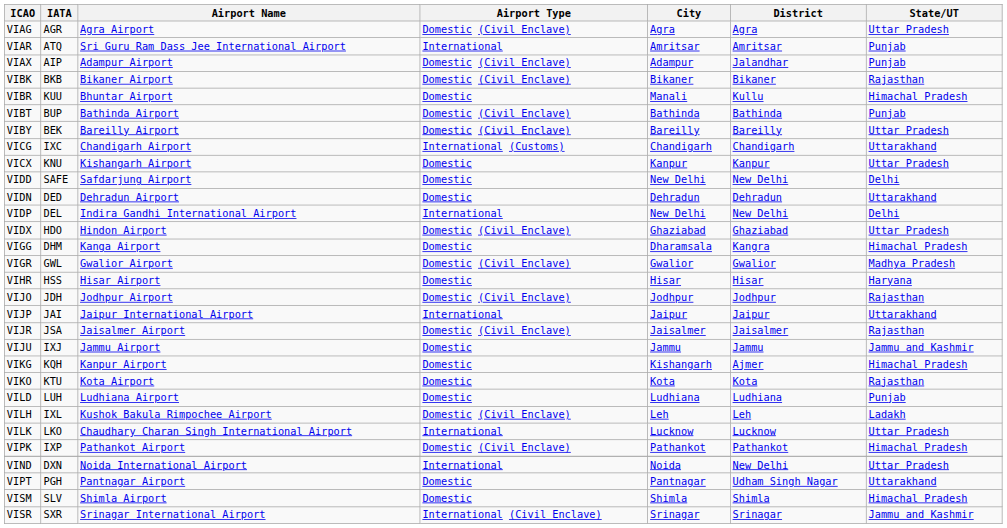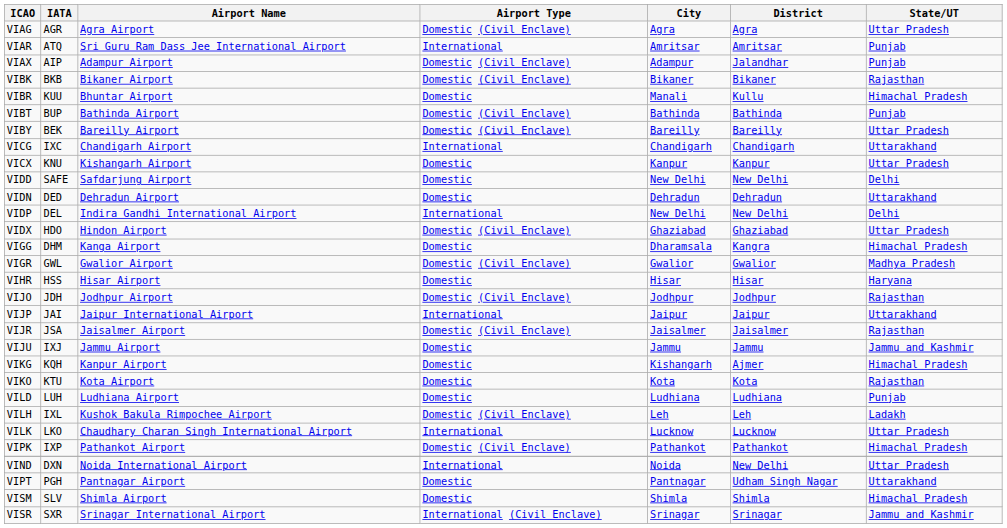 <table class="wikitable sortable" style="width:100%;">
 <tr>
 <th>ICAO</th>
 <th>IATA</th>
 <th>Airport Name</th>
 <th>Airport Type</th>
 <th>City</th>
 <th>District</th>
 <th>State/UT</th>
 </tr>
 <tr>
 <td>VIAG</td>
 <td>AGR</td>
 <td><a href='#'>Agra Airport</a></td>
 <td><a href='#'>Domestic</a> <a href='#'>(Civil Enclave)</a></td>
 <td><a href='#'>Agra</a></td>
 <td><a href='#'>Agra</a></td>
 <td><a href='#'>Uttar Pradesh</a></td>
 </tr>
 <tr>
 <td>VIAR</td>
 <td>ATQ</td>
 <td><a href='#'>Sri Guru Ram Dass Jee International Airport</a></td>
 <td><a href='#'>International</a></td>
 <td><a href='#'>Amritsar</a></td>
 <td><a href='#'>Amritsar</a></td>
 <td><a href='#'>Punjab</a></td>
 </tr>
 <tr>
 <td>VIAX</td>
 <td>AIP</td>
 <td><a href='#'>Adampur Airport</a></td>
 <td><a href='#'>Domestic</a> <a href='#'>(Civil Enclave)</a></td>
 <td><a href='#'>Adampur</a></td>
 <td><a href='#'>Jalandhar</a></td>
 <td><a href='#'>Punjab</a></td>
 </tr>
 <tr>
 <td>VIBK</td>
 <td>BKB</td>
 <td><a href='#'>Bikaner Airport</a></td>
 <td><a href='#'>Domestic</a> <a href='#'>(Civil Enclave)</a></td>
 <td><a href='#'>Bikaner</a></td>
 <td><a href='#'>Bikaner</a></td>
 <td><a href='#'>Rajasthan</a></td>
 </tr>
 <tr>
 <td>VIBR</td>
 <td>KUU</td>
 <td><a href='#'>Bhuntar Airport</a></td>
 <td><a href='#'>Domestic</a></td>
 <td><a href='#'>Manali</a></td>
 <td><a href='#'>Kullu</a></td>
 <td><a href='#'>Himachal Pradesh</a></td>
 </tr>
 <tr>
 <td>VIBT</td>
 <td>BUP</td>
 <td><a href='#'>Bathinda Airport</a></td>
 <td><a href='#'>Domestic</a> <a href='#'>(Civil Enclave)</a></td>
 <td><a href='#'>Bathinda</a></td>
 <td><a href='#'>Bathinda</a></td>
 <td><a href='#'>Punjab</a></td>
 </tr>
 <tr>
 <td>VIBY</td>
 <td>BEK</td>
 <td><a href='#'>Bareilly Airport</a></td>
 <td><a href='#'>Domestic</a> <a href='#'>(Civil Enclave)</a></td>
 <td><a href='#'>Bareilly</a></td>
 <td><a href='#'>Bareilly</a></td>
 <td><a href='#'>Uttar Pradesh</a></td>
 </tr>
 <tr>
 <td>VICG</td>
 <td>IXC</td>
 <td><a href='#'>Chandigarh Airport</a></td>
-<td><a href='#'>International</a> <a href='#'>(Customs)</a></td>
+<td><a href='#'>International</a></td>
 <td><a href='#'>Chandigarh</a></td>
 <td><a href='#'>Chandigarh</a></td>
 <td><a href='#'>Uttarakhand</a></td>
 </tr>
 <tr>
 <td>VICX</td>
 <td>KNU</td>
 <td><a href='#'>Kishangarh Airport</a></td>
 <td><a href='#'>Domestic</a></td>
 <td><a href='#'>Kanpur</a></td>
 <td><a href='#'>Kanpur</a></td>
 <td><a href='#'>Uttar Pradesh</a></td>
 </tr>
 <tr>
 <td>VIDD</td>
 <td>SAFE</td>
 <td><a href='#'>Safdarjung Airport</a></td>
 <td><a href='#'>Domestic</a></td>
 <td><a href='#'>New Delhi</a></td>
 <td><a href='#'>New Delhi</a></td>
 <td><a href='#'>Delhi</a></td>
 </tr>
 <tr>
 <td>VIDN</td>
 <td>DED</td>
 <td><a href='#'>Dehradun Airport</a></td>
 <td><a href='#'>Domestic</a></td>
 <td><a href='#'>Dehradun</a></td>
 <td><a href='#'>Dehradun</a></td>
 <td><a href='#'>Uttarakhand</a></td>
 </tr>
 <tr>
 <td>VIDP</td>
 <td>DEL</td>
 <td><a href='#'>Indira Gandhi International Airport</a></td>
 <td><a href='#'>International</a></td>
 <td><a href='#'>New Delhi</a></td>
 <td><a href='#'>New Delhi</a></td>
 <td><a href='#'>Delhi</a></td>
 </tr>
 <tr>
 <td>VIDX</td>
 <td>HDO</td>
 <td><a href='#'>Hindon Airport</a></td>
 <td><a href='#'>Domestic</a> <a href='#'>(Civil Enclave)</a></td>
 <td><a href='#'>Ghaziabad</a></td>
 <td><a href='#'>Ghaziabad</a></td>
 <td><a href='#'>Uttar Pradesh</a></td>
 </tr>
 <tr>
 <td>VIGG</td>
 <td>DHM</td>
 <td><a href='#'>Kanga Airport</a></td>
 <td><a href='#'>Domestic</a></td>
 <td><a href='#'>Dharamsala</a></td>
 <td><a href='#'>Kangra</a></td>
 <td><a href='#'>Himachal Pradesh</a></td>
 </tr>
 <tr>
 <td>VIGR</td>
 <td>GWL</td>
 <td><a href='#'>Gwalior Airport</a></td>
 <td><a href='#'>Domestic</a> <a href='#'>(Civil Enclave)</a></td>
 <td><a href='#'>Gwalior</a></td>
 <td><a href='#'>Gwalior</a></td>
 <td><a href='#'>Madhya Pradesh</a></td>
 </tr>
 <tr>
 <td>VIHR</td>
 <td>HSS</td>
 <td><a href='#'>Hisar Airport</a></td>
 <td><a href='#'>Domestic</a></td>
 <td><a href='#'>Hisar</a></td>
 <td><a href='#'>Hisar</a></td>
 <td><a href='#'>Haryana</a></td>
 </tr>
 <tr>
 <td>VIJO</td>
 <td>JDH</td>
 <td><a href='#'>Jodhpur Airport</a></td>
 <td><a href='#'>Domestic</a> <a href='#'>(Civil Enclave)</a></td>
 <td><a href='#'>Jodhpur</a></td>
 <td><a href='#'>Jodhpur</a></td>
 <td><a href='#'>Rajasthan</a></td>
 </tr>
 <tr>
 <td>VIJP</td>
 <td>JAI</td>
 <td><a href='#'>Jaipur International Airport</a></td>
 <td><a href='#'>International</a></td>
 <td><a href='#'>Jaipur</a></td>
 <td><a href='#'>Jaipur</a></td>
 <td><a href='#'>Uttarakhand</a></td>
 </tr>
 <tr>
 <td>VIJR</td>
 <td>JSA</td>
 <td><a href='#'>Jaisalmer Airport</a></td>
 <td><a href='#'>Domestic</a> <a href='#'>(Civil Enclave)</a></td>
 <td><a href='#'>Jaisalmer</a></td>
 <td><a href='#'>Jaisalmer</a></td>
 <td><a href='#'>Rajasthan</a></td>
 </tr>
 <tr>
 <td>VIJU</td>
 <td>IXJ</td>
 <td><a href='#'>Jammu Airport</a></td>
 <td><a href='#'>Domestic</a></td>
 <td><a href='#'>Jammu</a></td>
 <td><a href='#'>Jammu</a></td>
 <td><a href='#'>Jammu and Kashmir</a></td>
 </tr>
 <tr>
 <td>VIKG</td>
 <td>KQH</td>
 <td><a href='#'>Kanpur Airport</a></td>
 <td><a href='#'>Domestic</a></td>
 <td><a href='#'>Kishangarh</a></td>
 <td><a href='#'>Ajmer</a></td>
 <td><a href='#'>Himachal Pradesh</a></td>
 </tr>
 <tr>
 <td>VIKO</td>
 <td>KTU</td>
 <td><a href='#'>Kota Airport</a></td>
 <td><a href='#'>Domestic</a></td>
 <td><a href='#'>Kota</a></td>
 <td><a href='#'>Kota</a></td>
 <td><a href='#'>Rajasthan</a></td>
 </tr>
 <tr>
 <td>VILD</td>
 <td>LUH</td>
 <td><a href='#'>Ludhiana Airport</a></td>
 <td><a href='#'>Domestic</a></td>
 <td><a href='#'>Ludhiana</a></td>
 <td><a href='#'>Ludhiana</a></td>
 <td><a href='#'>Punjab</a></td>
 </tr>
 <tr>
 <td>VILH</td>
 <td>IXL</td>
 <td><a href='#'>Kushok Bakula Rimpochee Airport</a></td>
 <td><a href='#'>Domestic</a> <a href='#'>(Civil Enclave)</a></td>
 <td><a href='#'>Leh</a></td>
 <td><a href='#'>Leh</a></td>
 <td><a href='#'>Ladakh</a></td>
 </tr>
 <tr>
 <td>VILK</td>
 <td>LKO</td>
 <td><a href='#'>Chaudhary Charan Singh International Airport</a></td>
 <td><a href='#'>International</a></td>
 <td><a href='#'>Lucknow</a></td>
 <td><a href='#'>Lucknow</a></td>
 <td><a href='#'>Uttar Pradesh</a></td>
 </tr>
 <tr>
 <td>VIPK</td>
 <td>IXP</td>
 <td><a href='#'>Pathankot Airport</a></td>
 <td><a href='#'>Domestic</a> <a href='#'>(Civil Enclave)</a></td>
 <td><a href='#'>Pathankot</a></td>
 <td><a href='#'>Pathankot</a></td>
 <td><a href='#'>Himachal Pradesh</a></td>
 </tr>
 <tr>
 </tr>
 <tr>
 <td>VIND</td>
 <td>DXN</td>
 <td><a href='#'>Noida International Airport</a></td>
 <td><a href='#'>International</a></td>
 <td><a href='#'>Noida</a></td>
 <td><a href='#'>New Delhi</a></td>
 <td><a href='#'>Uttar Pradesh</a></td>
 </tr>
 <tr>
 <td>VIPT</td>
 <td>PGH</td>
 <td><a href='#'>Pantnagar Airport</a></td>
 <td><a href='#'>Domestic</a></td>
 <td><a href='#'>Pantnagar</a></td>
 <td><a href='#'>Udham Singh Nagar</a></td>
 <td><a href='#'>Uttarakhand</a></td>
 </tr>
 <tr>
 <td>VISM</td>
 <td>SLV</td>
 <td><a href='#'>Shimla Airport</a></td>
 <td><a href='#'>Domestic</a></td>
 <td><a href='#'>Shimla</a></td>
 <td><a href='#'>Shimla</a></td>
 <td><a href='#'>Himachal Pradesh</a></td>
 </tr>
 <tr>
 <td>VISR</td>
 <td>SXR</td>
 <td><a href='#'>Srinagar International Airport</a></td>
 <td><a href='#'>International</a> <a href='#'>(Civil Enclave)</a></td>
 <td><a href='#'>Srinagar</a></td>
 <td><a href='#'>Srinagar</a></td>
 <td><a href='#'>Jammu and Kashmir</a></td>
 </tr>
 </table>
